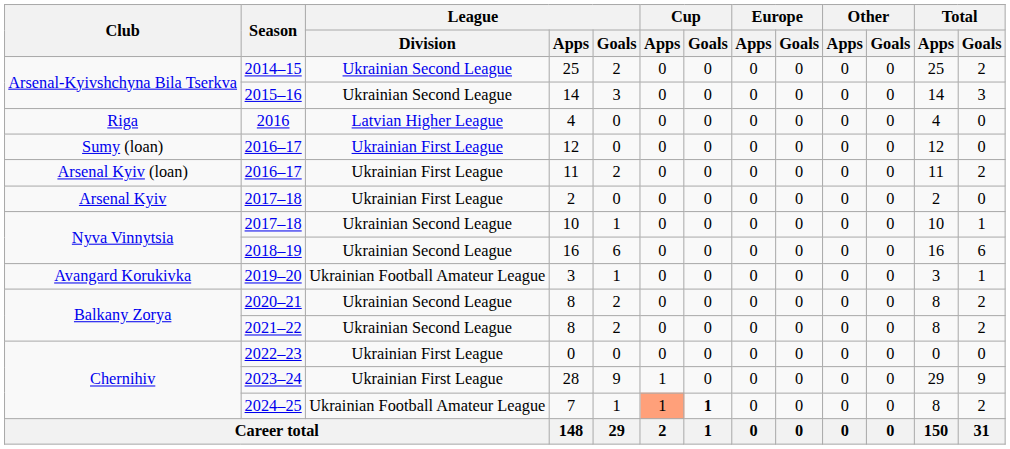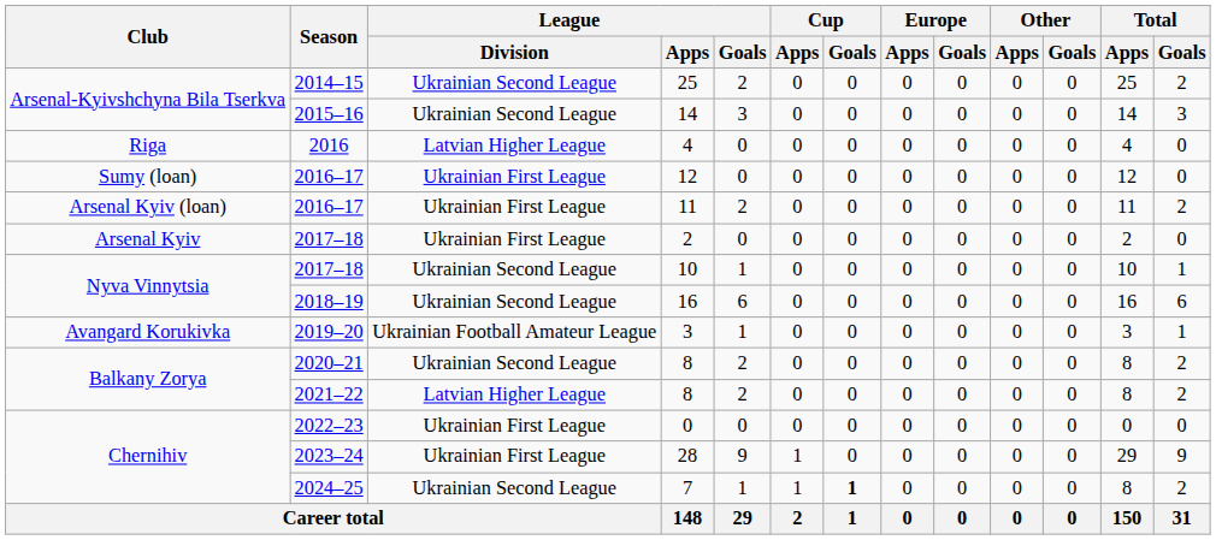 <table class="wikitable" style="text-align:center">
 <tr>
 <th rowspan="2">Club</th>
 <th rowspan="2">Season</th>
 <th colspan="3">League</th>
 <th colspan="2">Cup</th>
 <th colspan="2">Europe</th>
 <th colspan="2">Other</th>
 <th colspan="2">Total</th>
 </tr>
 <tr>
 <th>Division</th>
 <th>Apps</th>
 <th>Goals</th>
 <th>Apps</th>
 <th>Goals</th>
 <th>Apps</th>
 <th>Goals</th>
 <th>Apps</th>
 <th>Goals</th>
 <th>Apps</th>
 <th>Goals</th>
 </tr>
 <tr>
 <td rowspan="2"><a href='#'>Arsenal-Kyivshchyna Bila Tserkva</a></td>
 <td><a href='#'>2014–15</a></td>
 <td><a href='#'>Ukrainian Second League</a></td>
 <td>25</td>
 <td>2</td>
 <td>0</td>
 <td>0</td>
 <td>0</td>
 <td>0</td>
 <td>0</td>
 <td>0</td>
 <td>25</td>
 <td>2</td>
 </tr>
 <tr>
 <td><a href='#'>2015–16</a></td>
 <td>Ukrainian Second League</td>
 <td>14</td>
 <td>3</td>
 <td>0</td>
 <td>0</td>
 <td>0</td>
 <td>0</td>
 <td>0</td>
 <td>0</td>
 <td>14</td>
 <td>3</td>
 </tr>
 <tr>
 <td><a href='#'>Riga</a></td>
 <td><a href='#'>2016</a></td>
 <td><a href='#'>Latvian Higher League</a></td>
 <td>4</td>
 <td>0</td>
 <td>0</td>
 <td>0</td>
 <td>0</td>
 <td>0</td>
 <td>0</td>
 <td>0</td>
 <td>4</td>
 <td>0</td>
 </tr>
 <tr>
 <td><a href='#'>Sumy</a> (loan)</td>
 <td><a href='#'>2016–17</a></td>
 <td><a href='#'>Ukrainian First League</a></td>
 <td>12</td>
 <td>0</td>
 <td>0</td>
 <td>0</td>
 <td>0</td>
 <td>0</td>
 <td>0</td>
 <td>0</td>
 <td>12</td>
 <td>0</td>
 </tr>
 <tr>
 <td><a href='#'>Arsenal Kyiv</a> (loan)</td>
 <td><a href='#'>2016–17</a></td>
 <td>Ukrainian First League</td>
 <td>11</td>
 <td>2</td>
 <td>0</td>
 <td>0</td>
 <td>0</td>
 <td>0</td>
 <td>0</td>
 <td>0</td>
 <td>11</td>
 <td>2</td>
 </tr>
 <tr>
 <td><a href='#'>Arsenal Kyiv</a></td>
 <td><a href='#'>2017–18</a></td>
 <td>Ukrainian First League</td>
 <td>2</td>
 <td>0</td>
 <td>0</td>
 <td>0</td>
 <td>0</td>
 <td>0</td>
 <td>0</td>
 <td>0</td>
 <td>2</td>
 <td>0</td>
 </tr>
 <tr>
 <td rowspan="2"><a href='#'>Nyva Vinnytsia</a></td>
 <td><a href='#'>2017–18</a></td>
 <td>Ukrainian Second League</td>
 <td>10</td>
 <td>1</td>
 <td>0</td>
 <td>0</td>
 <td>0</td>
 <td>0</td>
 <td>0</td>
 <td>0</td>
 <td>10</td>
 <td>1</td>
 </tr>
 <tr>
 <td><a href='#'>2018–19</a></td>
 <td>Ukrainian Second League</td>
 <td>16</td>
 <td>6</td>
 <td>0</td>
 <td>0</td>
 <td>0</td>
 <td>0</td>
 <td>0</td>
 <td>0</td>
 <td>16</td>
 <td>6</td>
 </tr>
 <tr>
 <td><a href='#'>Avangard Korukivka</a></td>
 <td><a href='#'>2019–20</a></td>
 <td>Ukrainian Football Amateur League</td>
 <td>3</td>
 <td>1</td>
 <td>0</td>
 <td>0</td>
 <td>0</td>
 <td>0</td>
 <td>0</td>
 <td>0</td>
 <td>3</td>
 <td>1</td>
 </tr>
 <tr>
 <td rowspan="2"><a href='#'>Balkany Zorya</a></td>
 <td><a href='#'>2020–21</a></td>
 <td>Ukrainian Second League</td>
 <td>8</td>
 <td>2</td>
 <td>0</td>
 <td>0</td>
 <td>0</td>
 <td>0</td>
 <td>0</td>
 <td>0</td>
 <td>8</td>
 <td>2</td>
 </tr>
 <tr>
 <td><a href='#'>2021–22</a></td>
-<td>Ukrainian Second League</td>
+<td><a href='#'>Latvian Higher League</a></td>
 <td>8</td>
 <td>2</td>
 <td>0</td>
 <td>0</td>
 <td>0</td>
 <td>0</td>
 <td>0</td>
 <td>0</td>
 <td>8</td>
 <td>2</td>
 </tr>
 <tr>
 <td rowspan="3"><a href='#'>Chernihiv</a></td>
 <td><a href='#'>2022–23</a></td>
 <td>Ukrainian First League</td>
 <td>0</td>
 <td>0</td>
 <td>0</td>
 <td>0</td>
 <td>0</td>
 <td>0</td>
 <td>0</td>
 <td>0</td>
 <td>0</td>
 <td>0</td>
 </tr>
 <tr>
 <td><a href='#'>2023–24</a></td>
 <td>Ukrainian First League</td>
 <td>28</td>
 <td>9</td>
 <td>1</td>
 <td>0</td>
 <td>0</td>
 <td>0</td>
 <td>0</td>
 <td>0</td>
 <td>29</td>
 <td>9</td>
 </tr>
 <tr>
 <td><a href='#'>2024–25</a></td>
-<td>Ukrainian Football Amateur League</td>
+<td>Ukrainian Second League</td>
 <td>7</td>
 <td>1</td>
-<td style="background: lightsalmon;">1</td>
+<td>1</td>
 <td><strong>1</strong></td>
 <td>0</td>
 <td>0</td>
 <td>0</td>
 <td>0</td>
 <td>8</td>
 <td>2</td>
 </tr>
 <tr>
 <th colspan="3">Career total</th>
 <th>148</th>
 <th>29</th>
 <th>2</th>
 <th>1</th>
 <th>0</th>
 <th>0</th>
 <th>0</th>
 <th>0</th>
 <th>150</th>
 <th>31</th>
 </tr>
 </table>
